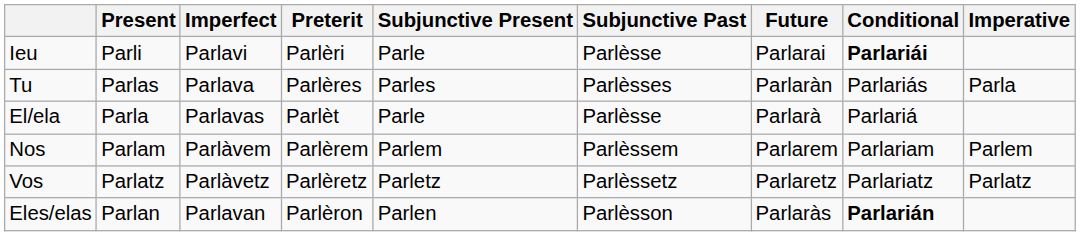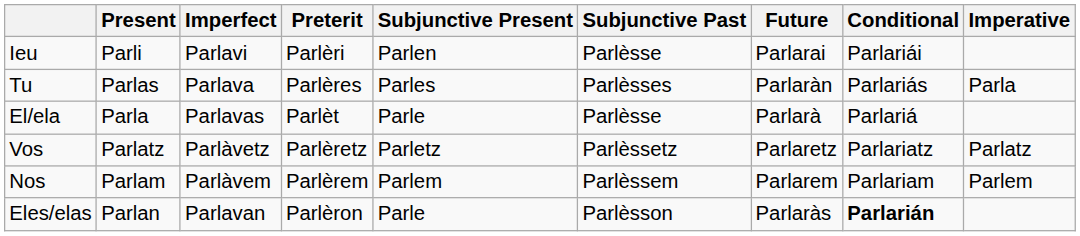 <table class = "wikitable">
 <tr>
 <th></th>
 <th>Present</th>
 <th>Imperfect</th>
 <th>Preterit</th>
 <th>Subjunctive Present</th>
 <th>Subjunctive Past</th>
 <th>Future</th>
 <th>Conditional</th>
 <th>Imperative</th>
 </tr>
 <tr>
 <td>Ieu</td>
 <td>Parli</td>
 <td>Parlavi</td>
 <td>Parlèri</td>
-<td>Parle</td>
+<td>Parlen</td>
 <td>Parlèsse</td>
 <td>Parlarai</td>
-<td><strong>Parlariái</strong></td>
+<td>Parlariái</td>
 <td></td>
 </tr>
 <tr>
 <td>Tu</td>
 <td>Parlas</td>
 <td>Parlava</td>
 <td>Parlères</td>
 <td>Parles</td>
 <td>Parlèsses</td>
 <td>Parlaràn</td>
 <td>Parlariás</td>
 <td>Parla</td>
 </tr>
 <tr>
 <td>El/ela</td>
 <td>Parla</td>
 <td>Parlavas</td>
 <td>Parlèt</td>
 <td>Parle</td>
 <td>Parlèsse</td>
 <td>Parlarà</td>
 <td>Parlariá</td>
 <td></td>
 </tr>
 <tr>
+<td>Vos</td>
+<td>Parlatz</td>
+<td>Parlàvetz</td>
+<td>Parlèretz</td>
+<td>Parletz</td>
+<td>Parlèssetz</td>
+<td>Parlaretz</td>
+<td>Parlariatz</td>
+<td>Parlatz</td>
+</tr>
+<tr>
 <td>Nos</td>
 <td>Parlam</td>
 <td>Parlàvem</td>
 <td>Parlèrem</td>
 <td>Parlem</td>
 <td>Parlèssem</td>
 <td>Parlarem</td>
 <td>Parlariam</td>
 <td>Parlem</td>
 </tr>
 <tr>
-<td>Vos</td>
-<td>Parlatz</td>
-<td>Parlàvetz</td>
-<td>Parlèretz</td>
-<td>Parletz</td>
-<td>Parlèssetz</td>
-<td>Parlaretz</td>
-<td>Parlariatz</td>
-<td>Parlatz</td>
-</tr>
-<tr>
 <td>Eles/elas</td>
 <td>Parlan</td>
 <td>Parlavan</td>
 <td>Parlèron</td>
-<td>Parlen</td>
+<td>Parle</td>
 <td>Parlèsson</td>
 <td>Parlaràs</td>
 <td><strong>Parlarián</strong></td>
 <td></td>
 </tr>
 </table>
